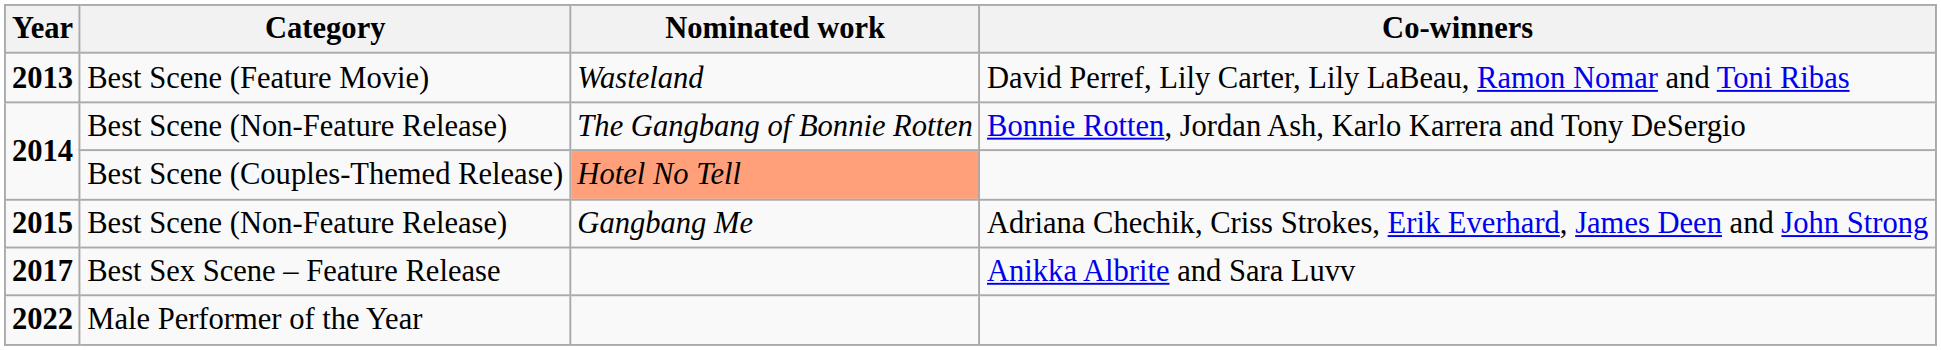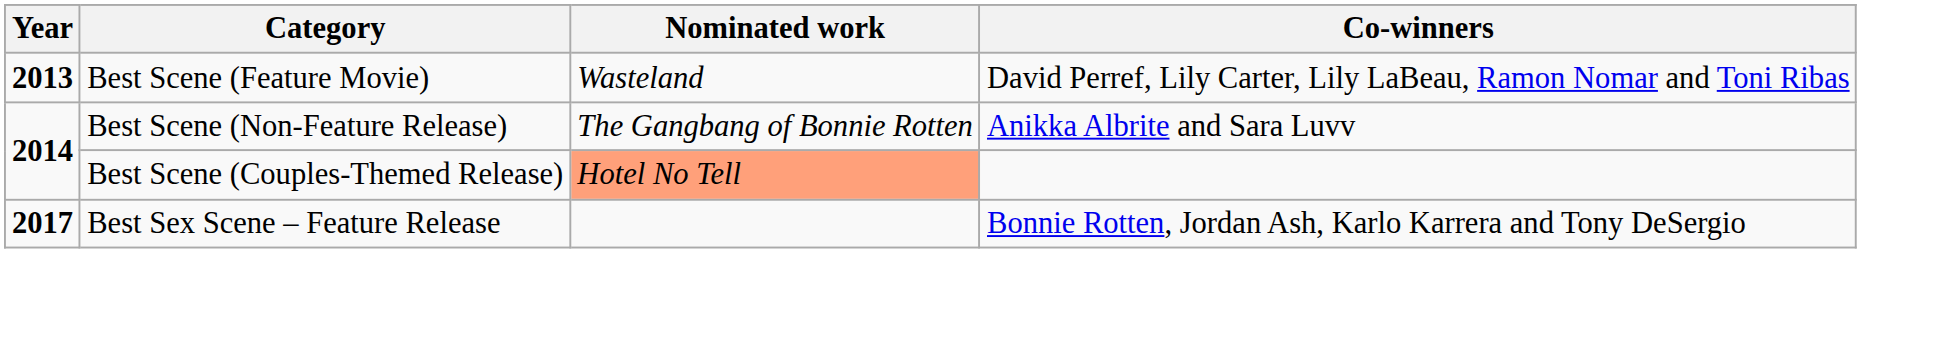 <table class="wikitable">
 <tr>
 <th>Year</th>
 <th>Category</th>
 <th>Nominated work</th>
 <th>Co-winners</th>
 </tr>
 <tr>
 <td><strong>2013</strong></td>
 <td>Best Scene (Feature Movie)</td>
 <td><em>Wasteland</em></td>
 <td>David Perref, Lily Carter, Lily LaBeau, <a href='#'>Ramon Nomar</a> and <a href='#'>Toni Ribas</a></td>
 </tr>
 <tr>
 <td rowspan="2"><strong>2014</strong></td>
 <td>Best Scene (Non-Feature Release)</td>
 <td><em>The Gangbang of Bonnie Rotten</em></td>
-<td><a href='#'>Bonnie Rotten</a>, Jordan Ash, Karlo Karrera and Tony DeSergio</td>
+<td><a href='#'>Anikka Albrite</a> and Sara Luvv</td>
 </tr>
 <tr>
 <td>Best Scene (Couples-Themed Release)</td>
 <td style="background: lightsalmon;"><em>Hotel No Tell</em></td>
 <td></td>
 </tr>
 <tr>
-<td><strong>2015</strong></td>
-<td>Best Scene (Non-Feature Release)</td>
-<td><em>Gangbang Me</em></td>
-<td>Adriana Chechik, Criss Strokes, <a href='#'>Erik Everhard</a>, <a href='#'>James Deen</a> and <a href='#'>John Strong</a></td>
-</tr>
-<tr>
 <td><strong>2017</strong></td>
 <td>Best Sex Scene – Feature Release</td>
 <td></td>
-<td><a href='#'>Anikka Albrite</a> and Sara Luvv</td>
-</tr>
-<tr>
-<td><strong>2022</strong></td>
-<td>Male Performer of the Year</td>
-<td></td>
-<td></td>
+<td><a href='#'>Bonnie Rotten</a>, Jordan Ash, Karlo Karrera and Tony DeSergio</td>
 </tr>
 </table>
